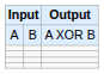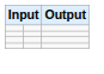 <table class="wikitable floatright" style="text-align:center">
 <tr bgcolor="#ddeeff">
 <td colspan=2><strong>Input</strong></td>
 <td><strong>Output</strong></td>
-</tr>
-<tr bgcolor="#ddeeff">
-<td>A</td>
-<td>B</td>
-<td>A XOR B</td>
 </tr>
 <tr>
 <td></td>
 <td></td>
 <td></td>
 </tr>
 <tr>
 <td></td>
 <td></td>
 <td></td>
 </tr>
 <tr>
 <td></td>
 <td></td>
 <td></td>
 </tr>
 <tr>
 <td></td>
 <td></td>
 <td></td>
 </tr>
 </table>
